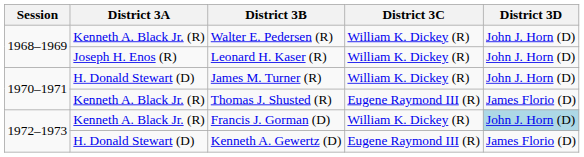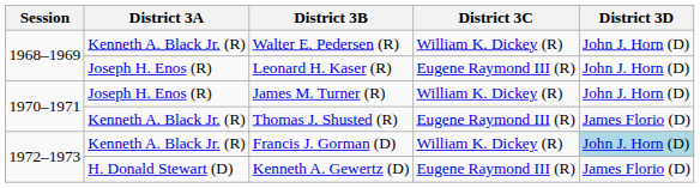 <table class="wikitable">
 <tr>
 <th>Session</th>
 <th>District 3A</th>
 <th>District 3B</th>
 <th>District 3C</th>
 <th>District 3D</th>
 </tr>
 <tr>
 <td rowspan=2>1968–1969</td>
 <td><a href='#'>Kenneth A. Black Jr.</a> (R)</td>
 <td><a href='#'>Walter E. Pedersen</a> (R)</td>
 <td><a href='#'>William K. Dickey</a> (R)</td>
 <td><a href='#'>John J. Horn</a> (D)</td>
 </tr>
 <tr>
 <td><a href='#'>Joseph H. Enos</a> (R)</td>
 <td><a href='#'>Leonard H. Kaser</a> (R)</td>
-<td><a href='#'>William K. Dickey</a> (R)</td>
+<td><a href='#'>Eugene Raymond III</a> (R)</td>
 <td><a href='#'>John J. Horn</a> (D)</td>
 </tr>
 <tr>
 <td rowspan=2>1970–1971</td>
-<td><a href='#'>H. Donald Stewart</a> (D)</td>
+<td><a href='#'>Joseph H. Enos</a> (R)</td>
 <td><a href='#'>James M. Turner</a> (R)</td>
 <td><a href='#'>William K. Dickey</a> (R)</td>
 <td><a href='#'>John J. Horn</a> (D)</td>
 </tr>
 <tr>
 <td><a href='#'>Kenneth A. Black Jr.</a> (R)</td>
 <td><a href='#'>Thomas J. Shusted</a> (R)</td>
 <td><a href='#'>Eugene Raymond III</a> (R)</td>
 <td><a href='#'>James Florio</a> (D)</td>
 </tr>
 <tr>
 <td rowspan=2>1972–1973</td>
 <td><a href='#'>Kenneth A. Black Jr.</a> (R)</td>
 <td><a href='#'>Francis J. Gorman</a> (D)</td>
 <td><a href='#'>William K. Dickey</a> (R)</td>
 <td style="background: lightblue;"><a href='#'>John J. Horn</a> (D)</td>
 </tr>
 <tr>
 <td><a href='#'>H. Donald Stewart</a> (D)</td>
 <td><a href='#'>Kenneth A. Gewertz</a> (D)</td>
 <td><a href='#'>Eugene Raymond III</a> (R)</td>
 <td><a href='#'>James Florio</a> (D)</td>
 </tr>
 </table>
